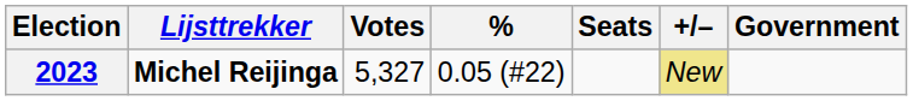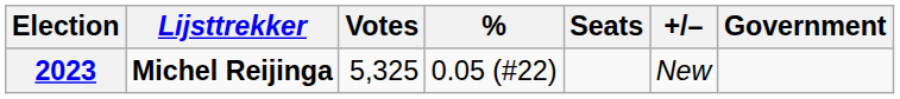 <table class="wikitable" style="text-align: right;">
 <tr>
 <th>Election</th>
 <th><em><a href='#'>Lijsttrekker</a></em></th>
 <th>Votes</th>
 <th>%</th>
 <th>Seats</th>
 <th>+/–</th>
 <th>Government</th>
 </tr>
 <tr>
 <th><a href='#'>2023</a></th>
 <td><strong>Michel Reijinga</strong></td>
-<td>5,327</td>
+<td>5,325</td>
 <td>0.05 (#22)</td>
 <td></td>
-<td style="background: khaki;"><em>New</em></td>
+<td><em>New</em></td>
 <td></td>
 </tr>
 </table>
